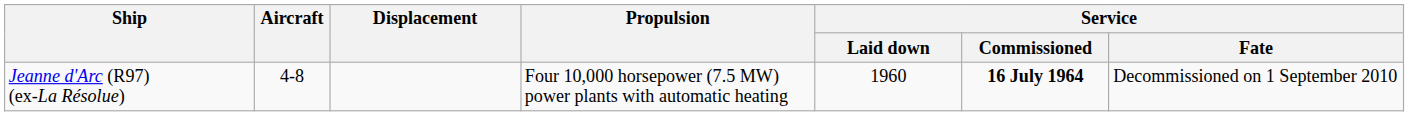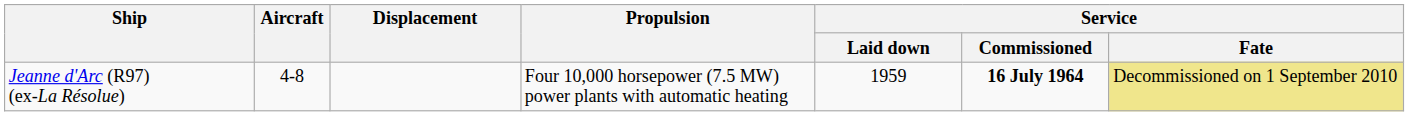 <table class="wikitable" style="width:98%;">
 <tr valign="top"|- valign="top">
 <th style="width:17%; text-align:center;" rowspan="2">Ship</th>
 <th style="width:5%; text-align:center;" rowspan="2">Aircraft</th>
 <th style="width:13%; text-align:center;" rowspan="2">Displacement</th>
 <th style="width:20%; text-align:center;" rowspan="2">Propulsion</th>
 <th style="width:40%; text-align:center;" colspan="3">Service</th>
 </tr>
 <tr valign="top">
 <th style="width:10%; text-align:center;">Laid down</th>
 <th style="width:10%; text-align:center;">Commissioned</th>
 <th style="width:20%; text-align:center;">Fate</th>
 </tr>
 <tr valign="top">
 <td align= left><em><a href='#'>Jeanne d'Arc</a></em> (R97)<br>(ex-<em>La Résolue</em>)</td>
 <td style="text-align:center;">4-8</td>
 <td style="text-align:center;"></td>
 <td align= left>Four 10,000 horsepower (7.5 MW) power plants with automatic heating</td>
-<td style="text-align:center;">1960</td>
+<td style="text-align:center;">1959</td>
 <td style="text-align:center;"><strong>16 July 1964</strong></td>
-<td align= left>Decommissioned on 1 September 2010</td>
+<td align= left style="background: khaki;">Decommissioned on 1 September 2010</td>
 </tr>
 </table>
